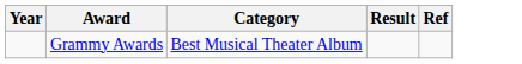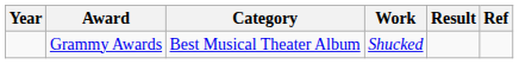 <table class="wikitable">
 <tr>
 <th>Year</th>
 <th>Award</th>
 <th>Category</th>
+<th>Work</th>
 <th>Result</th>
 <th>Ref</th>
 </tr>
 <tr>
 <td></td>
 <td><a href='#'>Grammy Awards</a></td>
 <td><a href='#'>Best Musical Theater Album</a></td>
+<td><em><a href='#'>Shucked</a></em></td>
 <td></td>
 <td></td>
 </tr>
 </table>
